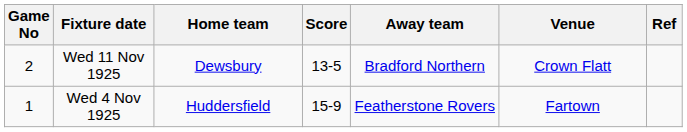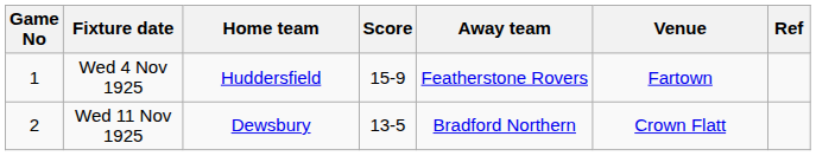 <table class="wikitable" style="text-align:center;">
 <tr>
 <th width=20 abbr="No">Game No</th>
 <th width=100 abbr="Date">Fixture date</th>
 <th width=150 abbr="Home team">Home team</th>
 <th width=20 abbr="Score">Score</th>
 <th width=150 abbr="Away team">Away team</th>
 <th width=150 abbr="Venue">Venue</th>
 <th width=30 abbr="Ref">Ref</th>
 </tr>
 <tr>
+<td>1</td>
+<td>Wed 4 Nov 1925</td>
+<td><a href='#'>Huddersfield</a></td>
+<td>15-9</td>
+<td><a href='#'>Featherstone Rovers</a></td>
+<td><a href='#'>Fartown</a></td>
+<td></td>
+</tr>
+<tr>
 <td>2</td>
 <td>Wed 11 Nov 1925</td>
 <td><a href='#'>Dewsbury</a></td>
 <td>13-5</td>
 <td><a href='#'>Bradford Northern</a></td>
 <td><a href='#'>Crown Flatt</a></td>
 <td></td>
 </tr>
-<tr>
-<td>1</td>
-<td>Wed 4 Nov 1925</td>
-<td><a href='#'>Huddersfield</a></td>
-<td>15-9</td>
-<td><a href='#'>Featherstone Rovers</a></td>
-<td><a href='#'>Fartown</a></td>
-<td></td>
-</tr>
 </table>
